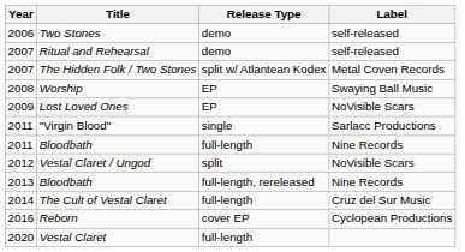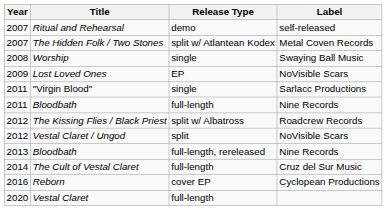 <table class="wikitable">
 <tr>
 <th>Year</th>
 <th>Title</th>
 <th>Release Type</th>
 <th>Label</th>
-</tr>
-<tr>
-<td>2006</td>
-<td><em>Two Stones</em></td>
-<td>demo</td>
-<td>self-released</td>
 </tr>
 <tr>
 <td>2007</td>
 <td><em>Ritual and Rehearsal </em></td>
 <td>demo</td>
 <td>self-released</td>
 </tr>
 <tr>
 <td>2007</td>
 <td><em>The Hidden Folk / Two Stones</em></td>
 <td>split w/ Atlantean Kodex</td>
 <td>Metal Coven Records</td>
 </tr>
 <tr>
 <td>2008</td>
 <td><em>Worship</em></td>
-<td>EP</td>
+<td>single</td>
 <td>Swaying Ball Music</td>
 </tr>
 <tr>
 <td>2009</td>
 <td><em>Lost Loved Ones</em></td>
 <td>EP</td>
 <td>NoVisible Scars</td>
 </tr>
 <tr>
 <td>2011</td>
 <td>"Virgin Blood"</td>
 <td>single</td>
 <td>Sarlacc Productions</td>
 </tr>
 <tr>
 <td>2011</td>
 <td><em>Bloodbath</em></td>
 <td>full-length</td>
 <td>Nine Records</td>
+</tr>
+<tr>
+<td>2012</td>
+<td><em>The Kissing Flies / Black Priest</em></td>
+<td>split w/ Albatross</td>
+<td>Roadcrew Records</td>
 </tr>
 <tr>
 <td>2012</td>
 <td><em>Vestal Claret / Ungod</em></td>
 <td>split</td>
 <td>NoVisible Scars</td>
 </tr>
 <tr>
 <td>2013</td>
 <td><em>Bloodbath</em></td>
 <td>full-length, rereleased</td>
 <td>Nine Records</td>
 </tr>
 <tr>
 <td>2014</td>
 <td><em>The Cult of Vestal Claret</em></td>
 <td>full-length</td>
 <td>Cruz del Sur Music</td>
 </tr>
 <tr>
 <td>2016</td>
 <td><em>Reborn</em></td>
 <td>cover EP</td>
 <td>Cyclopean Productions</td>
 </tr>
 <tr>
 <td>2020</td>
 <td><em>Vestal Claret</em></td>
 <td>full-length</td>
 <td></td>
 </tr>
 </table>
